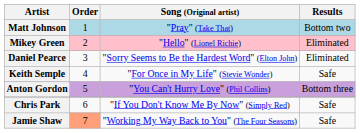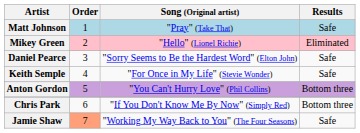 <table class="wikitable plainrowheaders" style="text-align:center;">
 <tr>
 <th scope="col">Artist</th>
 <th scope="col">Order</th>
 <th scope="col">Song <small>(Original artist)</small></th>
 <th scope="col">Results</th>
 </tr>
 <tr style="background:lightblue;">
 <th scope="row">Matt Johnson</th>
 <td>1</td>
 <td>"<a href='#'>Pray</a>" <small>(<a href='#'>Take That</a>)</small></td>
-<td>Bottom two</td>
+<td>Safe</td>
 </tr>
 <tr style="background:pink;">
 <th scope="row">Mikey Green</th>
 <td>2</td>
 <td>"<a href='#'>Hello</a>" <small>(<a href='#'>Lionel Richie</a>)</small></td>
 <td>Eliminated</td>
 </tr>
 <tr>
 <th scope="row">Daniel Pearce</th>
 <td>3</td>
 <td>"<a href='#'>Sorry Seems to Be the Hardest Word</a>" <small>(<a href='#'>Elton John</a>)</small></td>
-<td>Eliminated</td>
+<td>Safe</td>
 </tr>
 <tr>
 <th scope="row">Keith Semple</th>
 <td>4</td>
 <td>"<a href='#'>For Once in My Life</a>" <small>(<a href='#'>Stevie Wonder</a>)</small></td>
 <td>Safe</td>
 </tr>
 <tr style="background:#C9A0DC;">
 <th scope="row">Anton Gordon</th>
 <td>5</td>
 <td>"<a href='#'>You Can't Hurry Love</a>" <small>(<a href='#'>Phil Collins</a>)</small></td>
 <td>Bottom three</td>
 </tr>
 <tr>
 </tr>
 <tr>
 <th scope="row">Chris Park</th>
 <td>6</td>
 <td>"<a href='#'>If You Don't Know Me By Now</a>" <small>(<a href='#'>Simply Red</a>)</small></td>
-<td>Safe</td>
+<td>Bottom three</td>
 </tr>
 <tr>
 <th scope="row">Jamie Shaw</th>
 <td style="background: lightsalmon;">7</td>
 <td>"<a href='#'>Working My Way Back to You</a>"  <small>(<a href='#'>The Four Seasons</a>)</small></td>
 <td>Safe</td>
 </tr>
 </table>
